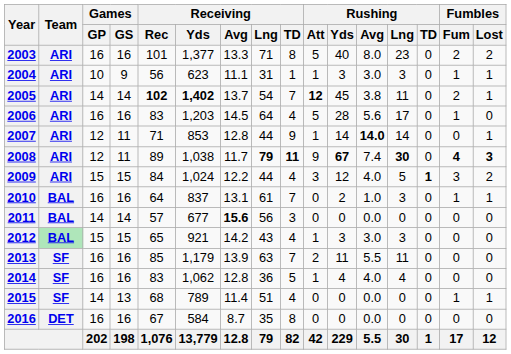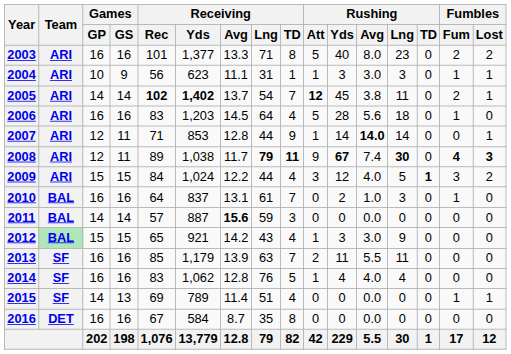 <table class="wikitable" style="text-align:center;">
 <tr>
 <th rowspan="2">Year</th>
 <th rowspan="2">Team</th>
 <th colspan="2">Games</th>
 <th colspan="5">Receiving</th>
 <th colspan="5">Rushing</th>
 <th colspan="2">Fumbles</th>
 </tr>
 <tr>
 <th>GP</th>
 <th>GS</th>
 <th>Rec</th>
 <th>Yds</th>
 <th>Avg</th>
 <th>Lng</th>
 <th>TD</th>
 <th>Att</th>
 <th>Yds</th>
 <th>Avg</th>
 <th>Lng</th>
 <th>TD</th>
 <th>Fum</th>
 <th>Lost</th>
 </tr>
 <tr>
 <th><a href='#'>2003</a></th>
 <th><a href='#'>ARI</a></th>
 <td>16</td>
 <td>16</td>
 <td>101</td>
 <td>1,377</td>
 <td>13.3</td>
 <td>71</td>
 <td>8</td>
 <td>5</td>
 <td>40</td>
 <td>8.0</td>
 <td>23</td>
 <td>0</td>
 <td>2</td>
 <td>2</td>
 </tr>
 <tr>
 <th><a href='#'>2004</a></th>
 <th><a href='#'>ARI</a></th>
 <td>10</td>
 <td>9</td>
 <td>56</td>
 <td>623</td>
 <td>11.1</td>
 <td>31</td>
 <td>1</td>
 <td>1</td>
 <td>3</td>
 <td>3.0</td>
 <td>3</td>
 <td>0</td>
 <td>1</td>
 <td>1</td>
 </tr>
 <tr>
 <th><a href='#'>2005</a></th>
 <th><a href='#'>ARI</a></th>
 <td>14</td>
 <td>14</td>
 <td><strong>102</strong></td>
 <td><strong>1,402</strong></td>
 <td>13.7</td>
 <td>54</td>
 <td>7</td>
 <td><strong>12</strong></td>
 <td>45</td>
 <td>3.8</td>
 <td>11</td>
 <td>0</td>
 <td>2</td>
 <td>1</td>
 </tr>
 <tr>
 <th><a href='#'>2006</a></th>
 <th><a href='#'>ARI</a></th>
 <td>16</td>
 <td>16</td>
 <td>83</td>
 <td>1,203</td>
 <td>14.5</td>
 <td>64</td>
 <td>4</td>
 <td>5</td>
 <td>28</td>
 <td>5.6</td>
-<td>17</td>
+<td>18</td>
 <td>0</td>
 <td>1</td>
 <td>0</td>
 </tr>
 <tr>
 <th><a href='#'>2007</a></th>
 <th><a href='#'>ARI</a></th>
 <td>12</td>
 <td>11</td>
 <td>71</td>
 <td>853</td>
 <td>12.8</td>
 <td>44</td>
 <td>9</td>
 <td>1</td>
 <td>14</td>
 <td><strong>14.0</strong></td>
 <td>14</td>
 <td>0</td>
 <td>0</td>
 <td>1</td>
 </tr>
 <tr>
 <th><a href='#'>2008</a></th>
 <th><a href='#'>ARI</a></th>
 <td>12</td>
 <td>11</td>
 <td>89</td>
 <td>1,038</td>
 <td>11.7</td>
 <td><strong>79</strong></td>
 <td><strong>11</strong></td>
 <td>9</td>
 <td><strong>67</strong></td>
 <td>7.4</td>
 <td><strong>30</strong></td>
 <td>0</td>
 <td><strong>4</strong></td>
 <td><strong>3</strong></td>
 </tr>
 <tr>
 <th><a href='#'>2009</a></th>
 <th><a href='#'>ARI</a></th>
 <td>15</td>
 <td>15</td>
 <td>84</td>
 <td>1,024</td>
 <td>12.2</td>
 <td>44</td>
 <td>4</td>
 <td>3</td>
 <td>12</td>
 <td>4.0</td>
 <td>5</td>
 <td><strong>1</strong></td>
 <td>3</td>
 <td>2</td>
 </tr>
 <tr>
 <th><a href='#'>2010</a></th>
 <th><a href='#'>BAL</a></th>
 <td>16</td>
 <td>16</td>
 <td>64</td>
 <td>837</td>
 <td>13.1</td>
 <td>61</td>
 <td>7</td>
 <td>0</td>
 <td>2</td>
 <td>1.0</td>
 <td>3</td>
 <td>0</td>
 <td>1</td>
-<td>1</td>
+<td>0</td>
 </tr>
 <tr>
 <th><a href='#'>2011</a></th>
 <th><a href='#'>BAL</a></th>
 <td>14</td>
 <td>14</td>
 <td>57</td>
-<td>677</td>
+<td>887</td>
 <td><strong>15.6</strong></td>
-<td>56</td>
+<td>59</td>
 <td>3</td>
 <td>0</td>
 <td>0</td>
 <td>0.0</td>
 <td>0</td>
 <td>0</td>
 <td>0</td>
 <td>0</td>
 </tr>
 <tr>
 <th><a href='#'>2012</a></th>
 <th style="background:#afe6ba; width:3em;"><a href='#'>BAL</a></th>
 <td>15</td>
 <td>15</td>
 <td>65</td>
 <td>921</td>
 <td>14.2</td>
 <td>43</td>
 <td>4</td>
 <td>1</td>
 <td>3</td>
 <td>3.0</td>
-<td>3</td>
+<td>9</td>
 <td>0</td>
 <td>0</td>
 <td>0</td>
 </tr>
 <tr>
 <th><a href='#'>2013</a></th>
 <th><a href='#'>SF</a></th>
 <td>16</td>
 <td>16</td>
 <td>85</td>
 <td>1,179</td>
 <td>13.9</td>
 <td>63</td>
 <td>7</td>
 <td>2</td>
 <td>11</td>
 <td>5.5</td>
 <td>11</td>
 <td>0</td>
 <td>0</td>
 <td>0</td>
 </tr>
 <tr>
 <th><a href='#'>2014</a></th>
 <th><a href='#'>SF</a></th>
 <td>16</td>
 <td>16</td>
 <td>83</td>
 <td>1,062</td>
 <td>12.8</td>
-<td>36</td>
+<td>76</td>
 <td>5</td>
 <td>1</td>
 <td>4</td>
 <td>4.0</td>
 <td>4</td>
 <td>0</td>
 <td>0</td>
 <td>0</td>
 </tr>
 <tr>
 <th><a href='#'>2015</a></th>
 <th><a href='#'>SF</a></th>
 <td>14</td>
 <td>13</td>
-<td>68</td>
+<td>69</td>
 <td>789</td>
 <td>11.4</td>
 <td>51</td>
 <td>4</td>
 <td>0</td>
 <td>0</td>
 <td>0.0</td>
 <td>0</td>
 <td>0</td>
 <td>1</td>
 <td>1</td>
 </tr>
 <tr>
 <th><a href='#'>2016</a></th>
 <th><a href='#'>DET</a></th>
 <td>16</td>
 <td>16</td>
 <td>67</td>
 <td>584</td>
 <td>8.7</td>
 <td>35</td>
 <td>8</td>
 <td>0</td>
 <td>0</td>
 <td>0.0</td>
 <td>0</td>
 <td>0</td>
 <td>0</td>
 <td>0</td>
 </tr>
 <tr>
 <th colspan="2"></th>
 <th>202</th>
 <th>198</th>
 <th>1,076</th>
 <th>13,779</th>
 <th>12.8</th>
 <th>79</th>
 <th>82</th>
 <th>42</th>
 <th>229</th>
 <th>5.5</th>
 <th>30</th>
 <th>1</th>
 <th>17</th>
 <th>12</th>
 </tr>
 </table>
